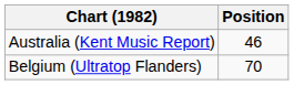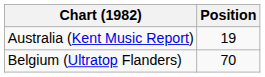 <table class="wikitable sortable">
 <tr>
 <th>Chart (1982)</th>
 <th>Position</th>
 </tr>
 <tr>
 <td>Australia (<a href='#'>Kent Music Report</a>)</td>
-<td style="text-align:center;">46</td>
+<td style="text-align:center;">19</td>
 </tr>
 <tr>
 <td>Belgium (<a href='#'>Ultratop</a> Flanders)</td>
 <td style="text-align:center;">70</td>
 </tr>
 </table>
